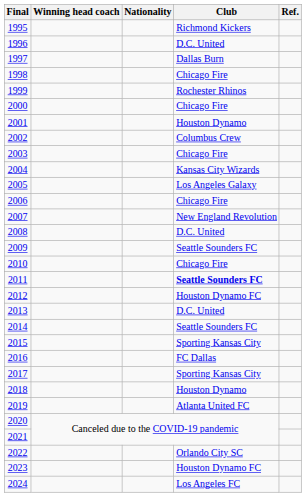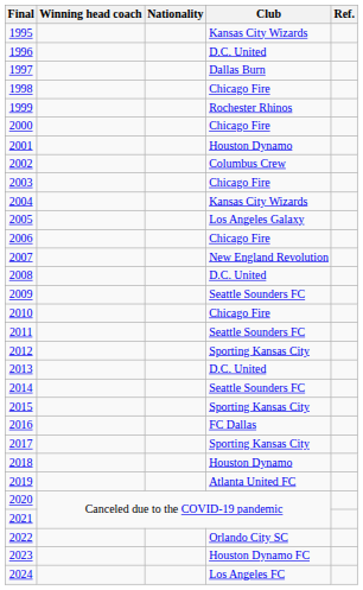 <table class="sortable wikitable">
 <tr>
 <th>Final</th>
 <th>Winning head coach</th>
 <th>Nationality</th>
 <th>Club</th>
 <th class="unsortable">Ref.</th>
 </tr>
 <tr>
 <td align=center><a href='#'>1995</a></td>
 <td></td>
 <td></td>
-<td><a href='#'>Richmond Kickers</a></td>
+<td><a href='#'>Kansas City Wizards</a></td>
 <td></td>
 </tr>
 <tr>
 <td align=center><a href='#'>1996</a></td>
 <td></td>
 <td></td>
 <td><a href='#'>D.C. United</a></td>
 <td></td>
 </tr>
 <tr>
 <td align=center><a href='#'>1997</a></td>
 <td></td>
 <td></td>
 <td><a href='#'>Dallas Burn</a></td>
 <td></td>
 </tr>
 <tr>
 <td align=center><a href='#'>1998</a></td>
 <td></td>
 <td></td>
 <td><a href='#'>Chicago Fire</a></td>
 <td></td>
 </tr>
 <tr>
 <td align=center><a href='#'>1999</a></td>
 <td></td>
 <td></td>
 <td><a href='#'>Rochester Rhinos</a></td>
 <td></td>
 </tr>
 <tr>
 <td align=center><a href='#'>2000</a></td>
 <td></td>
 <td></td>
 <td><a href='#'>Chicago Fire</a></td>
 <td></td>
 </tr>
 <tr>
 <td align=center><a href='#'>2001</a></td>
 <td></td>
 <td></td>
 <td><a href='#'>Houston Dynamo</a></td>
 <td></td>
 </tr>
 <tr>
 <td align=center><a href='#'>2002</a></td>
 <td></td>
 <td></td>
 <td><a href='#'>Columbus Crew</a></td>
 <td></td>
 </tr>
 <tr>
 <td align=center><a href='#'>2003</a></td>
 <td></td>
 <td></td>
 <td><a href='#'>Chicago Fire</a></td>
 <td></td>
 </tr>
 <tr>
 <td align=center><a href='#'>2004</a></td>
 <td></td>
 <td></td>
 <td><a href='#'>Kansas City Wizards</a></td>
 <td></td>
 </tr>
 <tr>
 <td align=center><a href='#'>2005</a></td>
 <td></td>
 <td></td>
 <td><a href='#'>Los Angeles Galaxy</a></td>
 <td></td>
 </tr>
 <tr>
 <td align=center><a href='#'>2006</a></td>
 <td></td>
 <td></td>
 <td><a href='#'>Chicago Fire</a></td>
 <td></td>
 </tr>
 <tr>
 <td align=center><a href='#'>2007</a></td>
 <td></td>
 <td></td>
 <td><a href='#'>New England Revolution</a></td>
 <td></td>
 </tr>
 <tr>
 <td align=center><a href='#'>2008</a></td>
 <td></td>
 <td></td>
 <td><a href='#'>D.C. United</a></td>
 <td></td>
 </tr>
 <tr>
 <td align=center><a href='#'>2009</a></td>
 <td></td>
 <td></td>
 <td><a href='#'>Seattle Sounders FC</a></td>
 <td></td>
 </tr>
 <tr>
 <td align=center><a href='#'>2010</a></td>
 <td></td>
 <td></td>
 <td><a href='#'>Chicago Fire</a></td>
 <td></td>
 </tr>
 <tr>
 <td align=center><a href='#'>2011</a></td>
 <td></td>
 <td></td>
-<td><strong><a href='#'>Seattle Sounders FC</a></strong></td>
+<td><a href='#'>Seattle Sounders FC</a></td>
 <td></td>
 </tr>
 <tr>
 <td align=center><a href='#'>2012</a></td>
 <td></td>
 <td></td>
-<td><a href='#'>Houston Dynamo FC</a></td>
+<td><a href='#'>Sporting Kansas City</a></td>
 <td></td>
 </tr>
 <tr>
 <td align=center><a href='#'>2013</a></td>
 <td></td>
 <td></td>
 <td><a href='#'>D.C. United</a></td>
 <td></td>
 </tr>
 <tr>
 <td align=center><a href='#'>2014</a></td>
 <td></td>
 <td></td>
 <td><a href='#'>Seattle Sounders FC</a></td>
 <td></td>
 </tr>
 <tr>
 <td align=center><a href='#'>2015</a></td>
 <td></td>
 <td></td>
 <td><a href='#'>Sporting Kansas City</a></td>
 <td></td>
 </tr>
 <tr>
 <td align=center><a href='#'>2016</a></td>
 <td></td>
 <td></td>
 <td><a href='#'>FC Dallas</a></td>
 <td></td>
 </tr>
 <tr>
 <td align=center><a href='#'>2017</a></td>
 <td></td>
 <td></td>
 <td><a href='#'>Sporting Kansas City</a></td>
 <td></td>
 </tr>
 <tr>
 <td align=center><a href='#'>2018</a></td>
 <td></td>
 <td></td>
 <td><a href='#'>Houston Dynamo</a></td>
 <td></td>
 </tr>
 <tr>
 <td align=center><a href='#'>2019</a></td>
 <td></td>
 <td></td>
 <td><a href='#'>Atlanta United FC</a></td>
 <td></td>
 </tr>
 <tr>
 <td align=center><a href='#'>2020</a></td>
 <td style="text-align: center;" colspan=3 rowspan=2>Canceled due to the <a href='#'>COVID-19 pandemic</a></td>
 <td></td>
 </tr>
 <tr>
 <td align=center><a href='#'>2021</a></td>
 <td></td>
 </tr>
 <tr>
 <td align=center><a href='#'>2022</a></td>
 <td></td>
 <td></td>
 <td><a href='#'>Orlando City SC</a></td>
 <td></td>
 </tr>
 <tr>
 <td align=center><a href='#'>2023</a></td>
 <td></td>
 <td></td>
 <td><a href='#'>Houston Dynamo FC</a></td>
 <td></td>
 </tr>
 <tr>
 <td align=center><a href='#'>2024</a></td>
 <td></td>
 <td></td>
 <td><a href='#'>Los Angeles FC</a></td>
 <td></td>
 </tr>
 </table>
